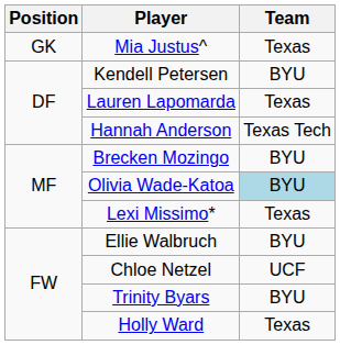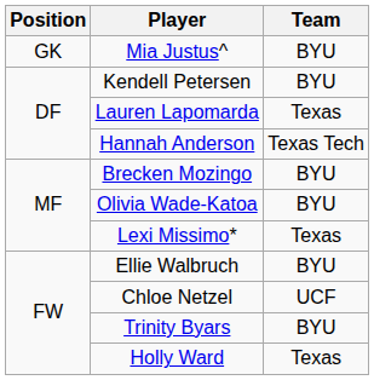 <table class="wikitable" style="text-align:center;">
 <tr>
 <th>Position</th>
 <th>Player</th>
 <th>Team</th>
 </tr>
 <tr>
 <td>GK</td>
 <td><a href='#'>Mia Justus</a>^</td>
-<td>Texas</td>
+<td>BYU</td>
 </tr>
 <tr>
 <td rowspan=3>DF</td>
 <td>Kendell Petersen</td>
 <td>BYU</td>
 </tr>
 <tr>
 <td><a href='#'>Lauren Lapomarda</a></td>
 <td>Texas</td>
 </tr>
 <tr>
 <td><a href='#'>Hannah Anderson</a></td>
 <td>Texas Tech</td>
 </tr>
 <tr>
 <td rowspan=3>MF</td>
 <td><a href='#'>Brecken Mozingo</a></td>
 <td>BYU</td>
 </tr>
 <tr>
 <td><a href='#'>Olivia Wade-Katoa</a></td>
-<td style="background: lightblue;">BYU</td>
+<td>BYU</td>
 </tr>
 <tr>
 <td><a href='#'>Lexi Missimo</a>*</td>
 <td>Texas</td>
 </tr>
 <tr>
 <td rowspan=4>FW</td>
 <td>Ellie Walbruch</td>
 <td>BYU</td>
 </tr>
 <tr>
 <td>Chloe Netzel</td>
 <td>UCF</td>
 </tr>
 <tr>
 <td><a href='#'>Trinity Byars</a></td>
 <td>BYU</td>
 </tr>
 <tr>
 <td><a href='#'>Holly Ward</a></td>
 <td>Texas</td>
 </tr>
 </table>
